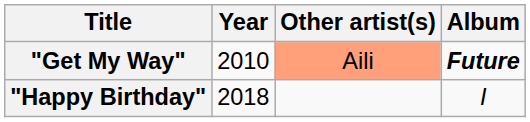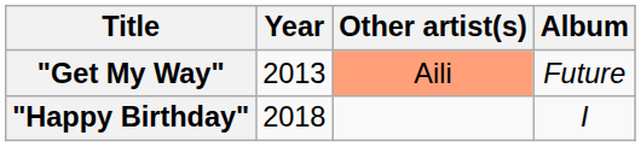 <table class="wikitable plainrowheaders" style="text-align:center;">
 <tr>
 <th scope="col">Title</th>
 <th scope="col">Year</th>
 <th scope="col">Other artist(s)</th>
 <th scope="col">Album</th>
 </tr>
 <tr>
 <th scope="row">"Get My Way"</th>
-<td>2010</td>
+<td>2013</td>
 <td style="background: lightsalmon;">Aili</td>
-<td><strong><em>Future</em></strong></td>
+<td><em>Future</em></td>
 </tr>
 <tr>
 <th scope="row">"Happy Birthday"</th>
 <td>2018</td>
 <td></td>
 <td><em>I</em></td>
 </tr>
 </table>
